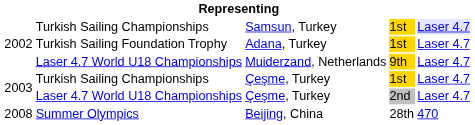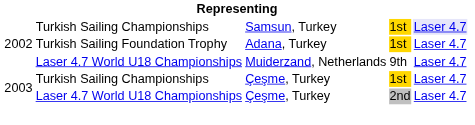 <table>
 <tr>
 <th colspan="6">Representing </th>
 </tr>
 <tr>
 <td rowspan=3>2002</td>
 <td>Turkish Sailing Championships</td>
 <td><a href='#'>Samsun</a>, Turkey</td>
 <td style="background:gold;">1st</td>
 <td style="background: lavender;"><a href='#'>Laser 4.7</a></td>
 <td></td>
 </tr>
 <tr>
 <td>Turkish Sailing Foundation Trophy</td>
 <td><a href='#'>Adana</a>, Turkey</td>
 <td style="background:gold;">1st</td>
 <td><a href='#'>Laser 4.7</a></td>
 <td></td>
 </tr>
 <tr>
 <td><a href='#'>Laser 4.7 World U18 Championships</a></td>
 <td><a href='#'>Muiderzand</a>, Netherlands</td>
-<td style="background: gold;">9th</td>
+<td>9th</td>
 <td><a href='#'>Laser 4.7</a></td>
 <td></td>
 </tr>
 <tr>
 <td rowspan=2>2003</td>
 <td>Turkish Sailing Championships</td>
 <td><a href='#'>Çeşme</a>, Turkey</td>
 <td style="background:gold;">1st</td>
 <td><a href='#'>Laser 4.7</a></td>
 <td></td>
 </tr>
 <tr>
 <td><a href='#'>Laser 4.7 World U18 Championships</a></td>
 <td><a href='#'>Çeşme</a>, Turkey</td>
 <td style="background:silver;">2nd</td>
 <td><a href='#'>Laser 4.7</a></td>
 <td></td>
 </tr>
-<tr>
-<td>2008</td>
-<td><a href='#'>Summer Olympics</a></td>
-<td><a href='#'>Beijing</a>, China</td>
-<td>28th</td>
-<td><a href='#'>470</a></td>
-<td></td>
-</tr>
 </table>
